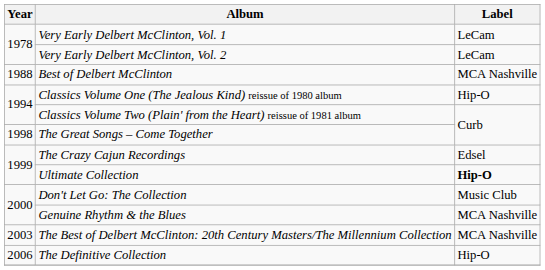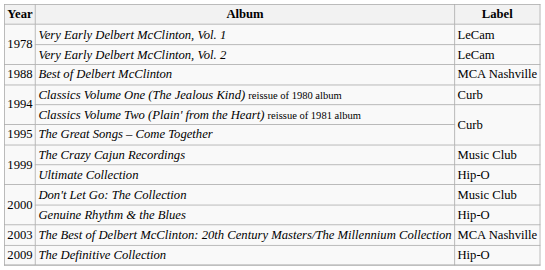 <table class="wikitable">
 <tr>
 <th>Year</th>
 <th>Album</th>
 <th>Label</th>
 </tr>
 <tr>
 <td rowspan="2">1978</td>
 <td><em>Very Early Delbert McClinton, Vol. 1</em></td>
 <td>LeCam</td>
 </tr>
 <tr>
 <td><em>Very Early Delbert McClinton, Vol. 2</em></td>
 <td>LeCam</td>
 </tr>
 <tr>
 <td>1988</td>
 <td><em>Best of Delbert McClinton</em></td>
 <td>MCA Nashville</td>
 </tr>
 <tr>
 <td rowspan="2">1994</td>
 <td><em>Classics Volume One (The Jealous Kind)</em> <small>reissue of 1980 album</small></td>
-<td>Hip-O</td>
+<td>Curb</td>
 </tr>
 <tr>
 <td><em>Classics Volume Two (Plain' from the Heart)</em> <small>reissue of 1981 album</small></td>
 <td rowspan="2">Curb</td>
 </tr>
 <tr>
-<td>1998</td>
+<td>1995</td>
 <td><em>The Great Songs – Come Together</em></td>
 </tr>
 <tr>
 <td rowspan="2">1999</td>
 <td><em>The Crazy Cajun Recordings</em></td>
-<td>Edsel</td>
+<td>Music Club</td>
 </tr>
 <tr>
 <td><em>Ultimate Collection</em></td>
-<td><strong>Hip-O</strong></td>
+<td>Hip-O</td>
 </tr>
 <tr>
 <td rowspan="2">2000</td>
 <td><em>Don't Let Go: The Collection</em></td>
 <td>Music Club</td>
 </tr>
 <tr>
 <td><em>Genuine Rhythm & the Blues</em></td>
-<td>MCA Nashville</td>
+<td>Hip-O</td>
 </tr>
 <tr>
 <td>2003</td>
 <td><em>The Best of Delbert McClinton: 20th Century Masters/The Millennium Collection</em></td>
 <td>MCA Nashville</td>
 </tr>
 <tr>
-<td>2006</td>
+<td>2009</td>
 <td><em>The Definitive Collection</em></td>
 <td>Hip-O</td>
 </tr>
 <tr>
 </tr>
 </table>
